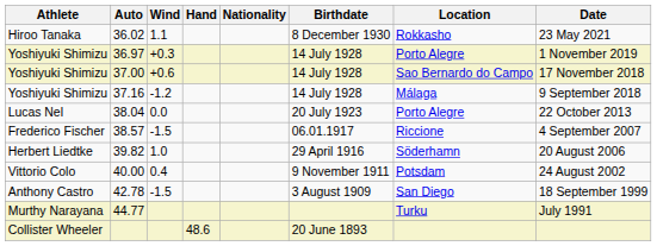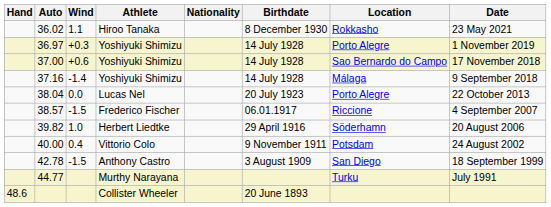 <table class="wikitable">
 <tr>
-<th>Athlete</th>
+<th>Hand</th>
 <th>Auto</th>
 <th>Wind</th>
-<th>Hand</th>
+<th>Athlete</th>
 <th>Nationality</th>
 <th>Birthdate</th>
 <th>Location</th>
 <th>Date</th>
 </tr>
 <tr>
-<td>Hiroo Tanaka</td>
+<td></td>
 <td>36.02</td>
 <td>1.1</td>
-<td></td>
+<td>Hiroo Tanaka</td>
 <td></td>
 <td>8 December 1930</td>
 <td><a href='#'>Rokkasho</a></td>
 <td>23 May 2021</td>
 </tr>
 <tr bgcolor=#f6F5CE>
-<td>Yoshiyuki Shimizu</td>
+<td></td>
 <td>36.97</td>
 <td>+0.3</td>
-<td></td>
+<td>Yoshiyuki Shimizu</td>
 <td></td>
 <td>14 July 1928</td>
 <td><a href='#'>Porto Alegre</a></td>
 <td>1 November 2019</td>
 </tr>
 <tr bgcolor=#f6F5CE>
-<td>Yoshiyuki Shimizu</td>
+<td></td>
 <td>37.00</td>
 <td>+0.6</td>
-<td></td>
+<td>Yoshiyuki Shimizu</td>
 <td></td>
 <td>14 July 1928</td>
 <td><a href='#'>Sao Bernardo do Campo</a></td>
 <td>17 November 2018</td>
 </tr>
 <tr>
+<td></td>
+<td>37.16</td>
+<td>-1.4</td>
 <td>Yoshiyuki Shimizu</td>
-<td>37.16</td>
-<td>-1.2</td>
-<td></td>
 <td></td>
 <td>14 July 1928</td>
 <td><a href='#'>Málaga</a></td>
 <td>9 September 2018</td>
 </tr>
 <tr>
-<td>Lucas Nel</td>
+<td></td>
 <td>38.04</td>
 <td>0.0</td>
-<td></td>
+<td>Lucas Nel</td>
 <td></td>
 <td>20 July 1923</td>
 <td><a href='#'>Porto Alegre</a></td>
 <td>22 October 2013</td>
 </tr>
 <tr>
-<td>Frederico Fischer</td>
+<td></td>
 <td>38.57</td>
 <td>-1.5</td>
-<td></td>
+<td>Frederico Fischer</td>
 <td></td>
 <td>06.01.1917</td>
 <td><a href='#'>Riccione</a></td>
 <td>4 September 2007</td>
 </tr>
 <tr>
-<td>Herbert Liedtke</td>
+<td></td>
 <td>39.82</td>
 <td>1.0</td>
-<td></td>
+<td>Herbert Liedtke</td>
 <td></td>
 <td>29 April 1916</td>
 <td><a href='#'>Söderhamn</a></td>
 <td>20 August 2006</td>
 </tr>
 <tr>
-<td>Vittorio Colo</td>
+<td></td>
 <td>40.00</td>
 <td>0.4</td>
-<td></td>
+<td>Vittorio Colo</td>
 <td></td>
 <td>9 November 1911</td>
 <td><a href='#'>Potsdam</a></td>
 <td>24 August 2002</td>
 </tr>
 <tr>
-<td>Anthony Castro</td>
+<td></td>
 <td>42.78</td>
 <td>-1.5</td>
-<td></td>
+<td>Anthony Castro</td>
 <td></td>
 <td>3 August 1909</td>
 <td><a href='#'>San Diego</a></td>
 <td>18 September 1999</td>
 </tr>
 <tr bgcolor=#f6F5CE>
-<td>Murthy Narayana</td>
+<td></td>
 <td>44.77</td>
 <td></td>
-<td></td>
+<td>Murthy Narayana</td>
 <td></td>
 <td></td>
 <td><a href='#'>Turku</a></td>
 <td>July 1991</td>
 </tr>
 <tr bgcolor=#f6F5CE>
-<td>Collister Wheeler</td>
+<td>48.6</td>
 <td></td>
 <td></td>
-<td>48.6</td>
+<td>Collister Wheeler</td>
 <td></td>
 <td>20 June 1893</td>
 <td></td>
 <td></td>
 </tr>
 </table>
